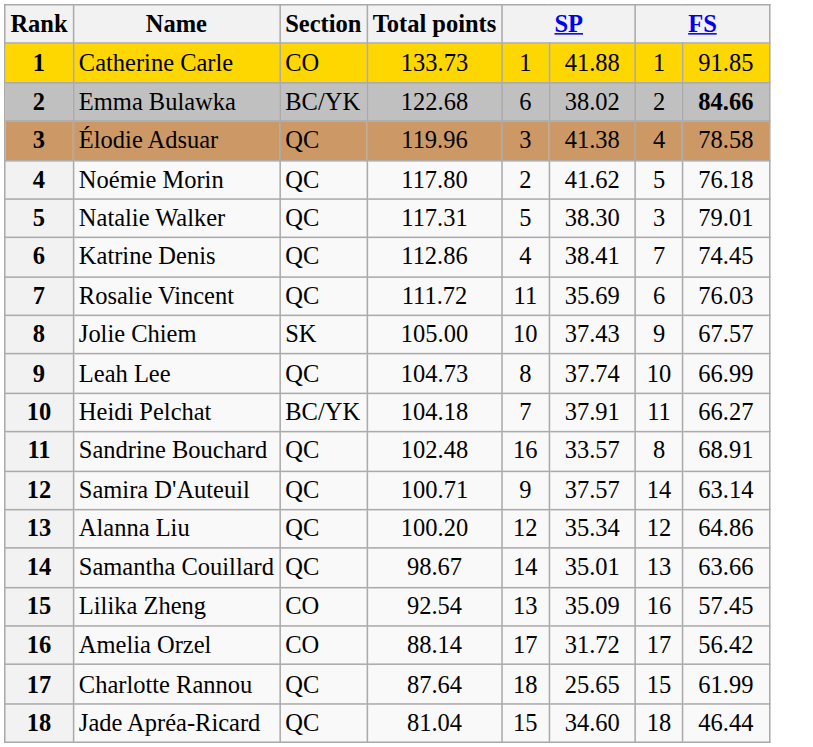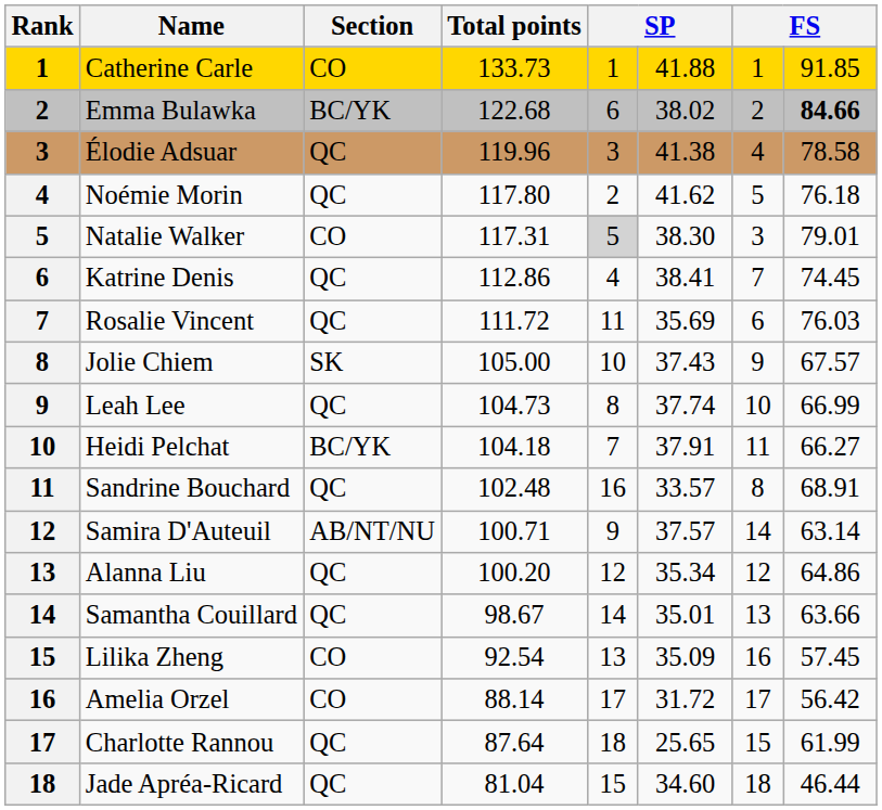 <table class="wikitable sortable">
 <tr>
 <th>Rank</th>
 <th>Name</th>
 <th>Section</th>
 <th>Total points</th>
 <th colspan="2" width="80px"><a href='#'>SP</a></th>
 <th colspan="2" width="80px"><a href='#'>FS</a></th>
 </tr>
 <tr bgcolor="gold">
 <td align="center"><strong>1</strong></td>
 <td>Catherine Carle</td>
 <td>CO</td>
 <td align="center">133.73</td>
 <td align="center">1</td>
 <td align="center">41.88</td>
 <td align="center">1</td>
 <td align="center">91.85</td>
 </tr>
 <tr bgcolor="silver">
 <td align="center"><strong>2</strong></td>
 <td>Emma Bulawka</td>
 <td>BC/YK</td>
 <td align="center">122.68</td>
 <td align="center">6</td>
 <td align="center">38.02</td>
 <td align="center">2</td>
 <td align="center"><strong>84.66</strong></td>
 </tr>
 <tr bgcolor="cc9966">
 <td align="center"><strong>3</strong></td>
 <td>Élodie Adsuar</td>
 <td>QC</td>
 <td align="center">119.96</td>
 <td align="center">3</td>
 <td align="center">41.38</td>
 <td align="center">4</td>
 <td align="center">78.58</td>
 </tr>
 <tr>
 <th>4</th>
 <td>Noémie Morin</td>
 <td>QC</td>
 <td align="center">117.80</td>
 <td align="center">2</td>
 <td align="center">41.62</td>
 <td align="center">5</td>
 <td align="center">76.18</td>
 </tr>
 <tr>
 <th>5</th>
 <td>Natalie Walker</td>
-<td>QC</td>
+<td>CO</td>
 <td align="center">117.31</td>
-<td align="center">5</td>
+<td align="center" style="background: lightgrey;">5</td>
 <td align="center">38.30</td>
 <td align="center">3</td>
 <td align="center">79.01</td>
 </tr>
 <tr>
 <th>6</th>
 <td>Katrine Denis</td>
 <td>QC</td>
 <td align="center">112.86</td>
 <td align="center">4</td>
 <td align="center">38.41</td>
 <td align="center">7</td>
 <td align="center">74.45</td>
 </tr>
 <tr>
 <th>7</th>
 <td>Rosalie Vincent</td>
 <td>QC</td>
 <td align="center">111.72</td>
 <td align="center">11</td>
 <td align="center">35.69</td>
 <td align="center">6</td>
 <td align="center">76.03</td>
 </tr>
 <tr>
 <th>8</th>
 <td>Jolie Chiem</td>
 <td>SK</td>
 <td align="center">105.00</td>
 <td align="center">10</td>
 <td align="center">37.43</td>
 <td align="center">9</td>
 <td align="center">67.57</td>
 </tr>
 <tr>
 <th>9</th>
 <td>Leah Lee</td>
 <td>QC</td>
 <td align="center">104.73</td>
 <td align="center">8</td>
 <td align="center">37.74</td>
 <td align="center">10</td>
 <td align="center">66.99</td>
 </tr>
 <tr>
 <th>10</th>
 <td>Heidi Pelchat</td>
 <td>BC/YK</td>
 <td align="center">104.18</td>
 <td align="center">7</td>
 <td align="center">37.91</td>
 <td align="center">11</td>
 <td align="center">66.27</td>
 </tr>
 <tr>
 <th>11</th>
 <td>Sandrine Bouchard</td>
 <td>QC</td>
 <td align="center">102.48</td>
 <td align="center">16</td>
 <td align="center">33.57</td>
 <td align="center">8</td>
 <td align="center">68.91</td>
 </tr>
 <tr>
 <th>12</th>
 <td>Samira D'Auteuil</td>
-<td>QC</td>
+<td>AB/NT/NU</td>
 <td align="center">100.71</td>
 <td align="center">9</td>
 <td align="center">37.57</td>
 <td align="center">14</td>
 <td align="center">63.14</td>
 </tr>
 <tr>
 <th>13</th>
 <td>Alanna Liu</td>
 <td>QC</td>
 <td align="center">100.20</td>
 <td align="center">12</td>
 <td align="center">35.34</td>
 <td align="center">12</td>
 <td align="center">64.86</td>
 </tr>
 <tr>
 <th>14</th>
 <td>Samantha Couillard</td>
 <td>QC</td>
 <td align="center">98.67</td>
 <td align="center">14</td>
 <td align="center">35.01</td>
 <td align="center">13</td>
 <td align="center">63.66</td>
 </tr>
 <tr>
 <th>15</th>
 <td>Lilika Zheng</td>
 <td>CO</td>
 <td align="center">92.54</td>
 <td align="center">13</td>
 <td align="center">35.09</td>
 <td align="center">16</td>
 <td align="center">57.45</td>
 </tr>
 <tr>
 <th>16</th>
 <td>Amelia Orzel</td>
 <td>CO</td>
 <td align="center">88.14</td>
 <td align="center">17</td>
 <td align="center">31.72</td>
 <td align="center">17</td>
 <td align="center">56.42</td>
 </tr>
 <tr>
 <th>17</th>
 <td>Charlotte Rannou</td>
 <td>QC</td>
 <td align="center">87.64</td>
 <td align="center">18</td>
 <td align="center">25.65</td>
 <td align="center">15</td>
 <td align="center">61.99</td>
 </tr>
 <tr>
 <th>18</th>
 <td>Jade Apréa-Ricard</td>
 <td>QC</td>
 <td align="center">81.04</td>
 <td align="center">15</td>
 <td align="center">34.60</td>
 <td align="center">18</td>
 <td align="center">46.44</td>
 </tr>
 </table>
